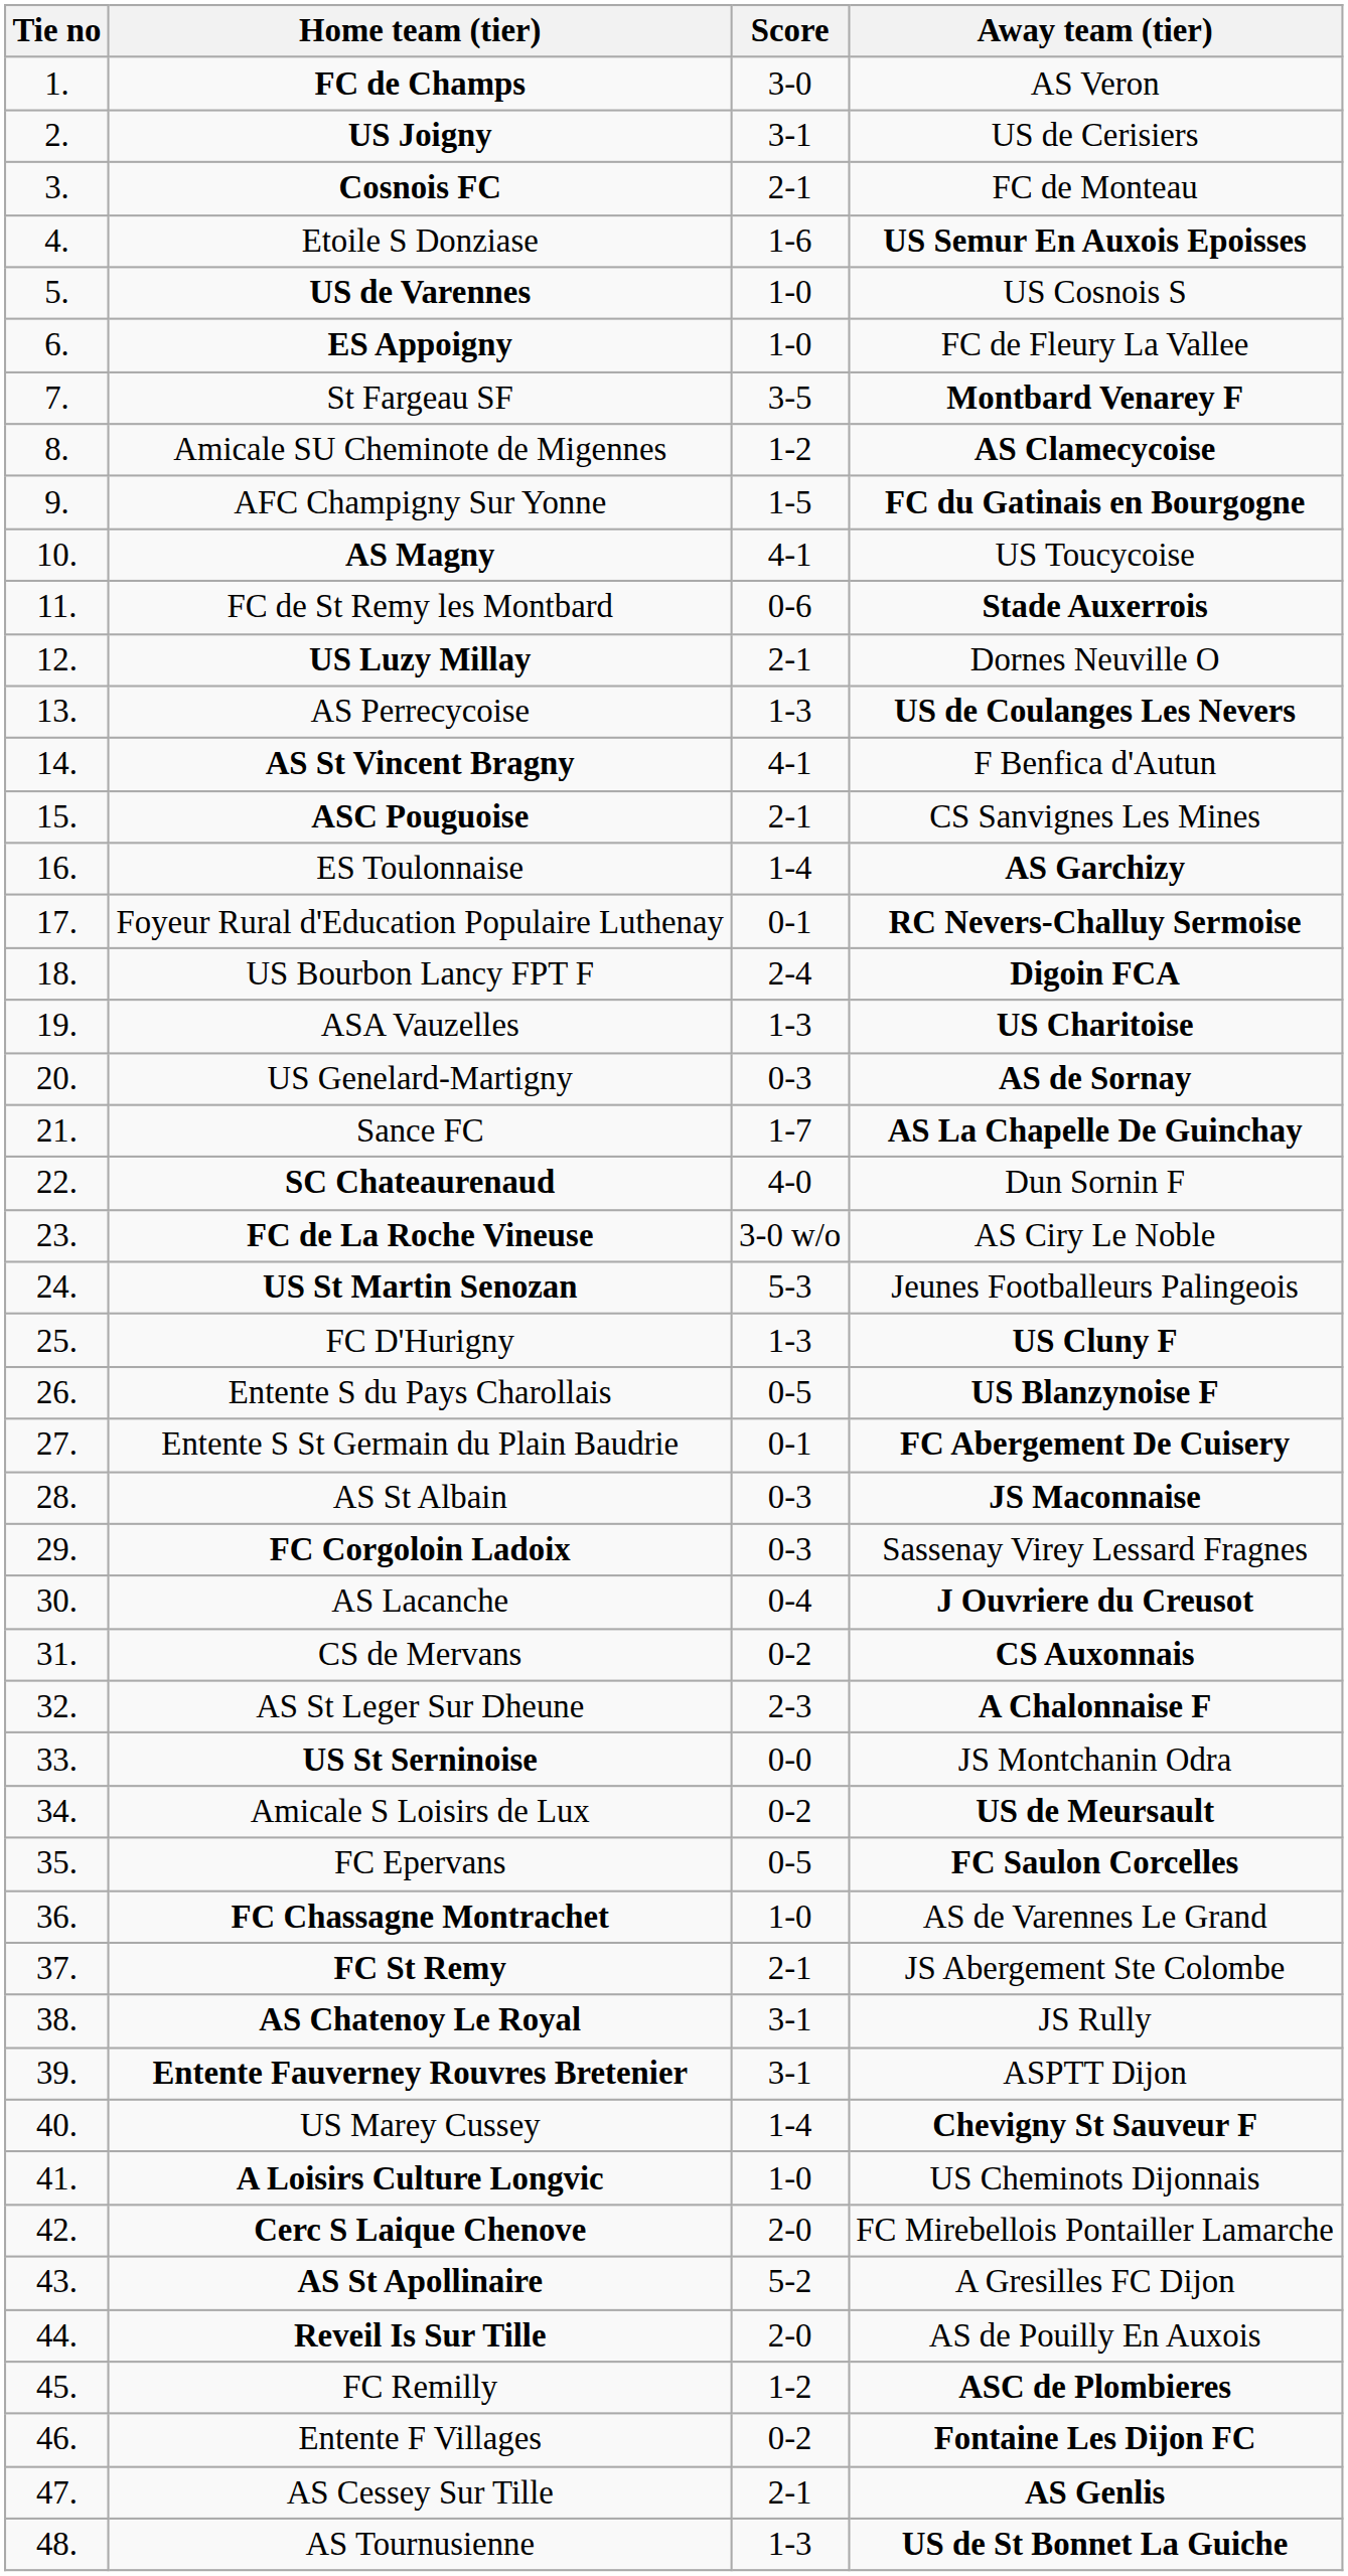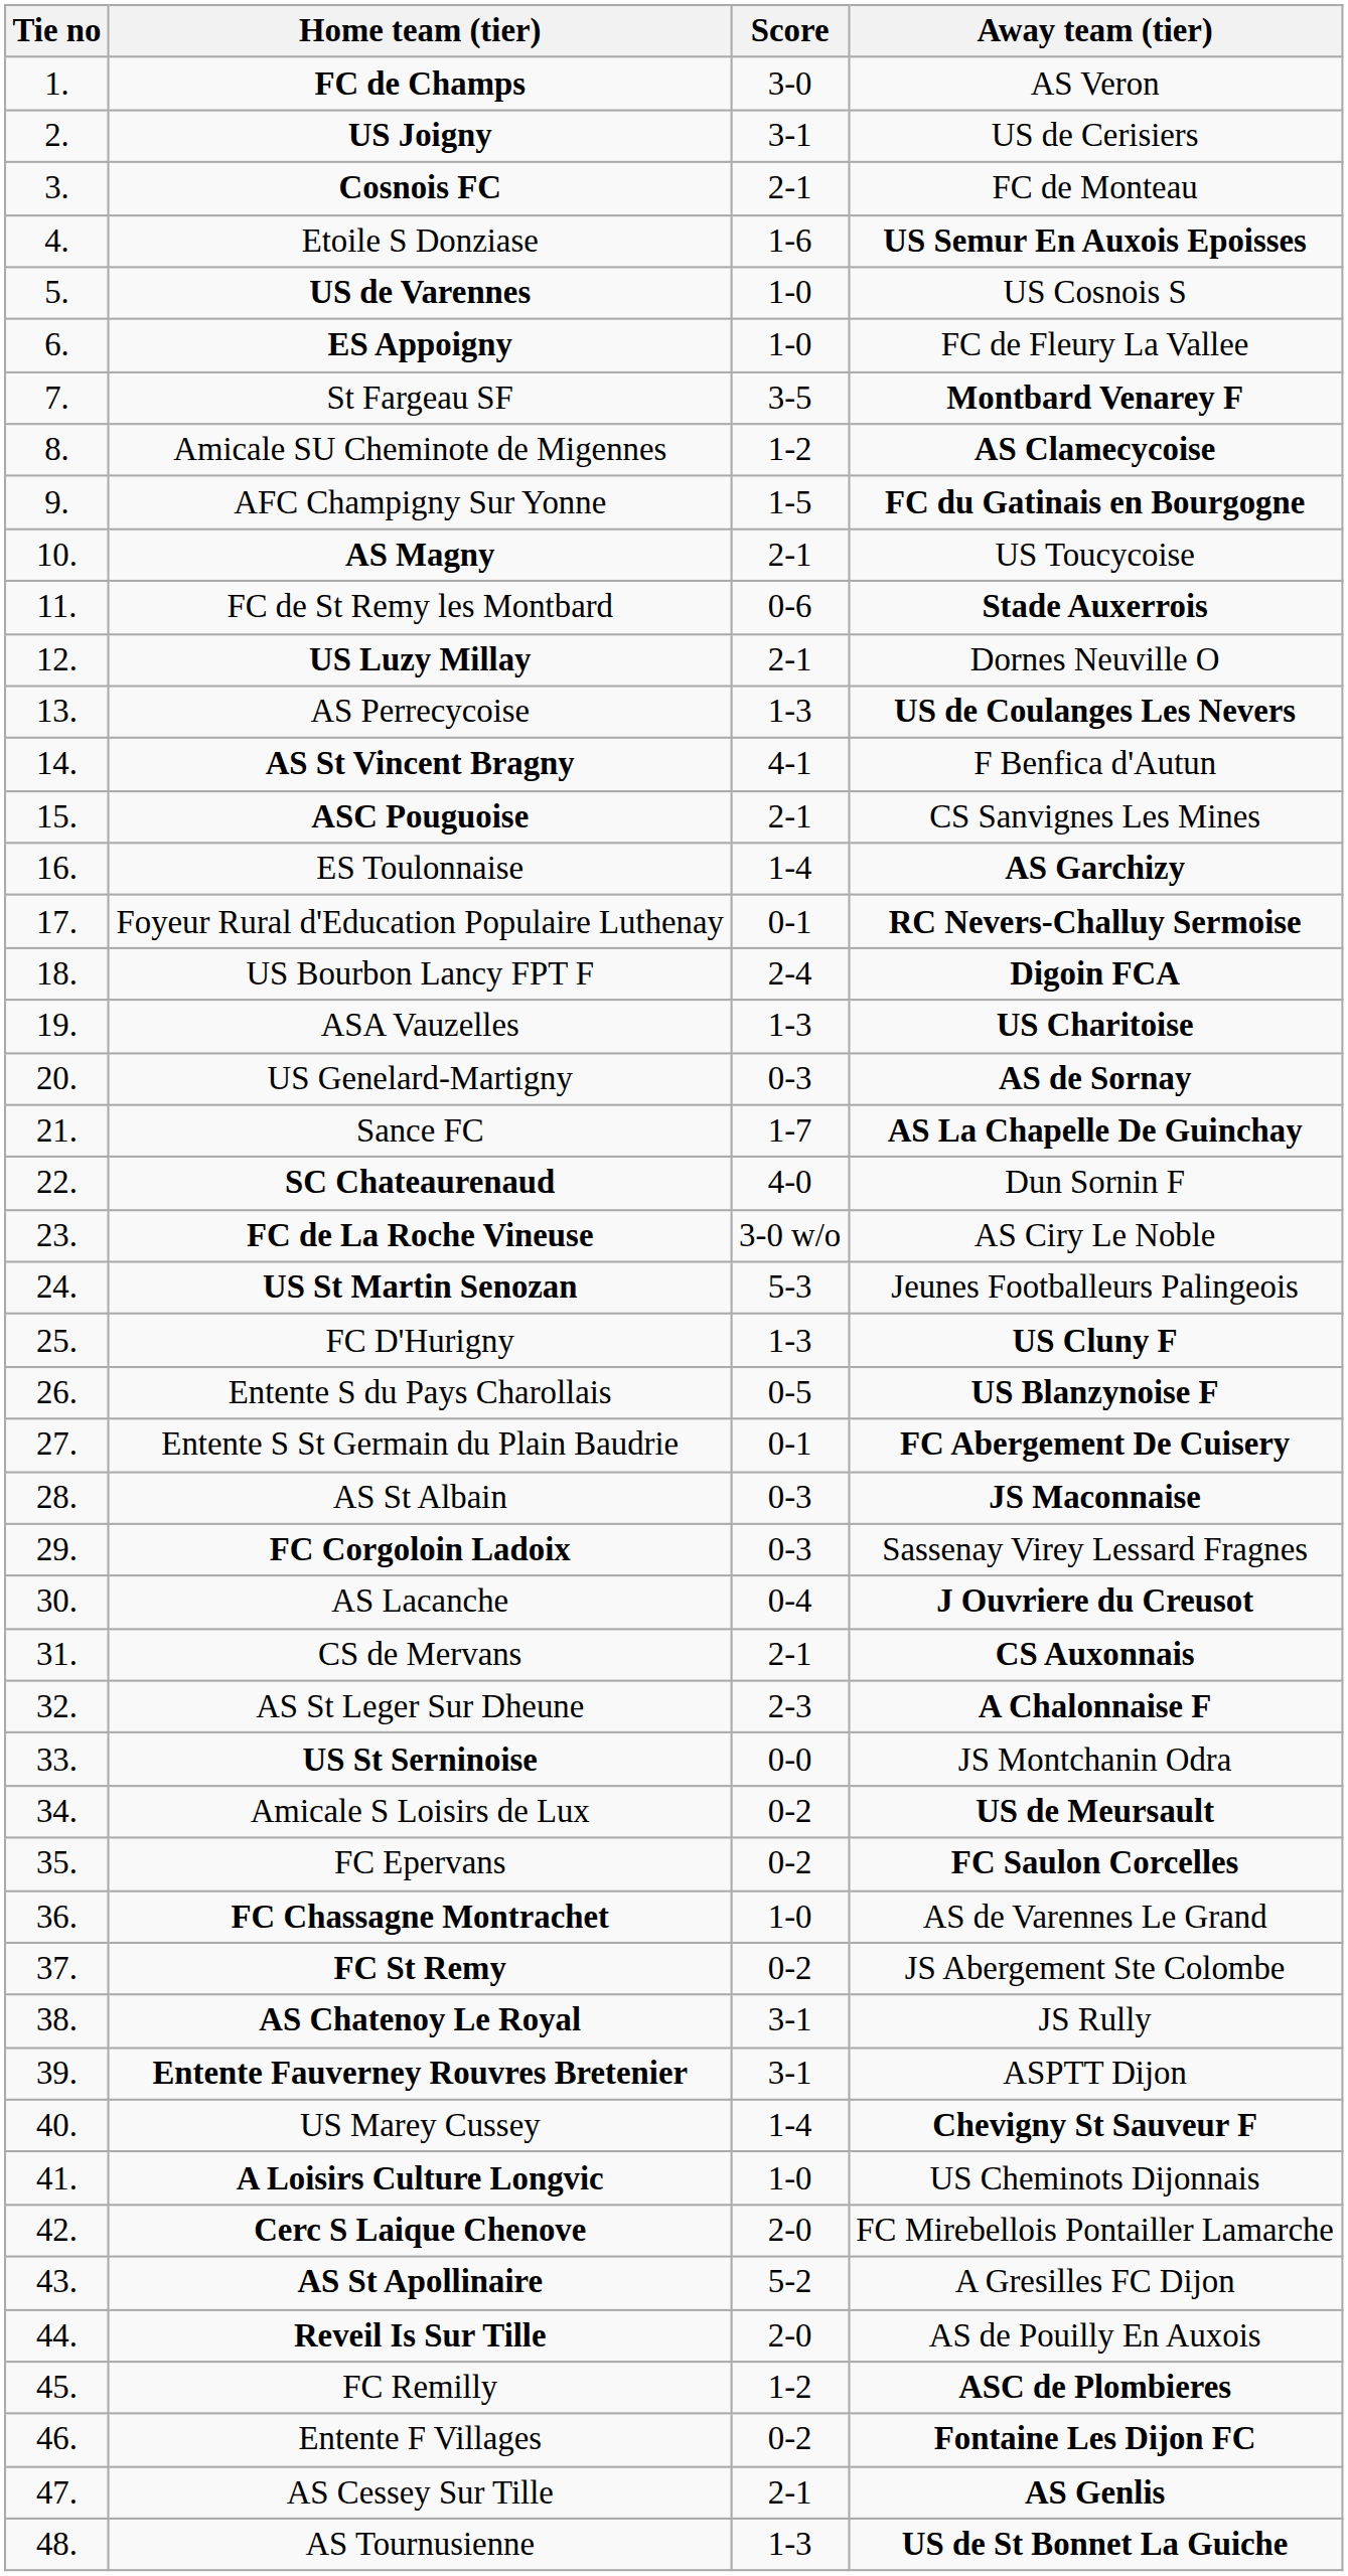 <table class="wikitable" style="text-align: center">
 <tr>
 <th>Tie no</th>
 <th>Home team (tier)</th>
 <th>Score</th>
 <th>Away team (tier)</th>
 </tr>
 <tr>
 <td>1.</td>
 <td><strong>FC de Champs</strong></td>
 <td>3-0</td>
 <td>AS Veron</td>
 </tr>
 <tr>
 <td>2.</td>
 <td><strong>US Joigny</strong></td>
 <td>3-1</td>
 <td>US de Cerisiers</td>
 </tr>
 <tr>
 <td>3.</td>
 <td><strong>Cosnois FC</strong></td>
 <td>2-1</td>
 <td>FC de Monteau</td>
 </tr>
 <tr>
 <td>4.</td>
 <td>Etoile S Donziase</td>
 <td>1-6</td>
 <td><strong>US Semur En Auxois Epoisses</strong></td>
 </tr>
 <tr>
 <td>5.</td>
 <td><strong>US de Varennes</strong></td>
 <td>1-0</td>
 <td>US Cosnois S</td>
 </tr>
 <tr>
 <td>6.</td>
 <td><strong>ES Appoigny</strong></td>
 <td>1-0</td>
 <td>FC de Fleury La Vallee</td>
 </tr>
 <tr>
 <td>7.</td>
 <td>St Fargeau SF</td>
 <td>3-5</td>
 <td><strong>Montbard Venarey F</strong></td>
 </tr>
 <tr>
 <td>8.</td>
 <td>Amicale SU Cheminote de Migennes</td>
 <td>1-2</td>
 <td><strong>AS Clamecycoise</strong></td>
 </tr>
 <tr>
 <td>9.</td>
 <td>AFC Champigny Sur Yonne</td>
 <td>1-5</td>
 <td><strong>FC du Gatinais en Bourgogne</strong></td>
 </tr>
 <tr>
 <td>10.</td>
 <td><strong>AS Magny</strong></td>
-<td>4-1</td>
+<td>2-1</td>
 <td>US Toucycoise</td>
 </tr>
 <tr>
 <td>11.</td>
 <td>FC de St Remy les Montbard</td>
 <td>0-6</td>
 <td><strong>Stade Auxerrois</strong></td>
 </tr>
 <tr>
 <td>12.</td>
 <td><strong>US Luzy Millay</strong></td>
 <td>2-1</td>
 <td>Dornes Neuville O</td>
 </tr>
 <tr>
 <td>13.</td>
 <td>AS Perrecycoise</td>
 <td>1-3 </td>
 <td><strong>US de Coulanges Les Nevers</strong></td>
 </tr>
 <tr>
 <td>14.</td>
 <td><strong>AS St Vincent Bragny</strong></td>
 <td>4-1</td>
 <td>F Benfica d'Autun</td>
 </tr>
 <tr>
 <td>15.</td>
 <td><strong>ASC Pouguoise</strong></td>
 <td>2-1 </td>
 <td>CS Sanvignes Les Mines</td>
 </tr>
 <tr>
 <td>16.</td>
 <td>ES Toulonnaise</td>
 <td>1-4</td>
 <td><strong>AS Garchizy</strong></td>
 </tr>
 <tr>
 <td>17.</td>
 <td>Foyeur Rural d'Education Populaire Luthenay</td>
 <td>0-1</td>
 <td><strong>RC Nevers-Challuy Sermoise</strong></td>
 </tr>
 <tr>
 <td>18.</td>
 <td>US Bourbon Lancy FPT F</td>
 <td>2-4</td>
 <td><strong>Digoin FCA</strong></td>
 </tr>
 <tr>
 <td>19.</td>
 <td>ASA Vauzelles</td>
 <td>1-3</td>
 <td><strong>US Charitoise</strong></td>
 </tr>
 <tr>
 <td>20.</td>
 <td>US Genelard-Martigny</td>
 <td>0-3</td>
 <td><strong>AS de Sornay</strong></td>
 </tr>
 <tr>
 <td>21.</td>
 <td>Sance FC</td>
 <td>1-7</td>
 <td><strong>AS La Chapelle De Guinchay</strong></td>
 </tr>
 <tr>
 <td>22.</td>
 <td><strong>SC Chateaurenaud</strong></td>
 <td>4-0</td>
 <td>Dun Sornin F</td>
 </tr>
 <tr>
 <td>23.</td>
 <td><strong>FC de La Roche Vineuse</strong></td>
 <td>3-0 w/o</td>
 <td>AS Ciry Le Noble</td>
 </tr>
 <tr>
 <td>24.</td>
 <td><strong>US St Martin Senozan</strong></td>
 <td>5-3</td>
 <td>Jeunes Footballeurs Palingeois</td>
 </tr>
 <tr>
 <td>25.</td>
 <td>FC D'Hurigny</td>
 <td>1-3 </td>
 <td><strong>US Cluny F</strong></td>
 </tr>
 <tr>
 <td>26.</td>
 <td>Entente S du Pays Charollais</td>
 <td>0-5</td>
 <td><strong>US Blanzynoise F</strong></td>
 </tr>
 <tr>
 <td>27.</td>
 <td>Entente S St Germain du Plain Baudrie</td>
 <td>0-1</td>
 <td><strong>FC Abergement De Cuisery</strong></td>
 </tr>
 <tr>
 <td>28.</td>
 <td>AS St Albain</td>
 <td>0-3</td>
 <td><strong>JS Maconnaise</strong></td>
 </tr>
 <tr>
 <td>29.</td>
 <td><strong>FC Corgoloin Ladoix</strong></td>
 <td>0-3</td>
 <td>Sassenay Virey Lessard Fragnes</td>
 </tr>
 <tr>
 <td>30.</td>
 <td>AS Lacanche</td>
 <td>0-4</td>
 <td><strong>J Ouvriere du Creusot</strong></td>
 </tr>
 <tr>
 <td>31.</td>
 <td>CS de Mervans</td>
-<td>0-2</td>
+<td>2-1 </td>
 <td><strong>CS Auxonnais</strong></td>
 </tr>
 <tr>
 <td>32.</td>
 <td>AS St Leger Sur Dheune</td>
 <td>2-3 </td>
 <td><strong>A Chalonnaise F</strong></td>
 </tr>
 <tr>
 <td>33.</td>
 <td><strong>US St Serninoise</strong></td>
 <td>0-0 </td>
 <td>JS Montchanin Odra</td>
 </tr>
 <tr>
 <td>34.</td>
 <td>Amicale S Loisirs de Lux</td>
 <td>0-2</td>
 <td><strong>US de Meursault</strong></td>
 </tr>
 <tr>
 <td>35.</td>
 <td>FC Epervans</td>
-<td>0-5</td>
+<td>0-2</td>
 <td><strong>FC Saulon Corcelles</strong></td>
 </tr>
 <tr>
 <td>36.</td>
 <td><strong>FC Chassagne Montrachet</strong></td>
 <td>1-0</td>
 <td>AS de Varennes Le Grand</td>
 </tr>
 <tr>
 <td>37.</td>
 <td><strong>FC St Remy </strong></td>
-<td>2-1 </td>
+<td>0-2</td>
 <td>JS Abergement Ste Colombe</td>
 </tr>
 <tr>
 <td>38.</td>
 <td><strong>AS Chatenoy Le Royal</strong></td>
 <td>3-1</td>
 <td>JS Rully</td>
 </tr>
 <tr>
 <td>39.</td>
 <td><strong>Entente Fauverney Rouvres Bretenier</strong></td>
 <td>3-1</td>
 <td>ASPTT Dijon</td>
 </tr>
 <tr>
 <td>40.</td>
 <td>US Marey Cussey</td>
 <td>1-4</td>
 <td><strong>Chevigny St Sauveur F</strong></td>
 </tr>
 <tr>
 <td>41.</td>
 <td><strong>A Loisirs Culture Longvic</strong></td>
 <td>1-0</td>
 <td>US Cheminots Dijonnais</td>
 </tr>
 <tr>
 <td>42.</td>
 <td><strong>Cerc S Laique Chenove</strong></td>
 <td>2-0</td>
 <td>FC Mirebellois Pontailler Lamarche</td>
 </tr>
 <tr>
 <td>43.</td>
 <td><strong>AS St Apollinaire</strong></td>
 <td>5-2</td>
 <td>A Gresilles FC Dijon</td>
 </tr>
 <tr>
 <td>44.</td>
 <td><strong>Reveil Is Sur Tille</strong></td>
 <td>2-0</td>
 <td>AS de Pouilly En Auxois</td>
 </tr>
 <tr>
 <td>45.</td>
 <td>FC Remilly</td>
 <td>1-2</td>
 <td><strong>ASC de Plombieres</strong></td>
 </tr>
 <tr>
 <td>46.</td>
 <td>Entente F Villages</td>
 <td>0-2</td>
 <td><strong>Fontaine Les Dijon FC</strong></td>
 </tr>
 <tr>
 <td>47.</td>
 <td>AS Cessey Sur Tille</td>
 <td>2-1</td>
 <td><strong>AS Genlis</strong></td>
 </tr>
 <tr>
 <td>48.</td>
 <td>AS Tournusienne</td>
 <td>1-3</td>
 <td><strong>US de St Bonnet La Guiche</strong></td>
 </tr>
 </table>
